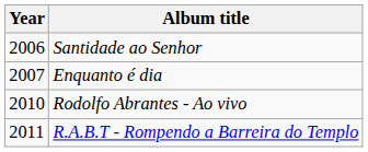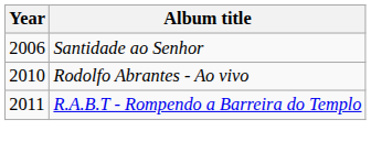 <table class="wikitable">
 <tr>
 <th>Year</th>
 <th>Album title</th>
 </tr>
 <tr>
 <td>2006</td>
 <td><em>Santidade ao Senhor</em></td>
 </tr>
 <tr>
-<td>2007</td>
-<td><em>Enquanto é dia</em></td>
-</tr>
-<tr>
 <td>2010</td>
 <td><em>Rodolfo Abrantes - Ao vivo</em></td>
 </tr>
 <tr>
 <td>2011</td>
 <td><em><a href='#'>R.A.B.T - Rompendo a Barreira do Templo</a></em></td>
 </tr>
 </table>
